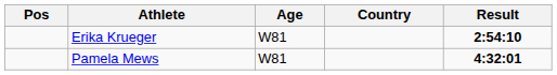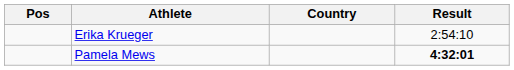 <table class="wikitable"  style="text-align:center; width:50%;">
 <tr>
 <th>Pos</th>
 <th>Athlete</th>
-<th>Age</th>
 <th>Country</th>
 <th>Result</th>
 </tr>
 <tr>
 <td align=center></td>
 <td align=left><a href='#'>Erika Krueger</a></td>
-<td align=left>W81</td>
 <td align=left></td>
-<td><strong>2:54:10</strong></td>
+<td>2:54:10</td>
 </tr>
 <tr>
 <td align=center></td>
 <td align=left><a href='#'>Pamela Mews</a></td>
-<td align=left>W81</td>
 <td align=left></td>
 <td><strong>4:32:01</strong></td>
 </tr>
 </table>
